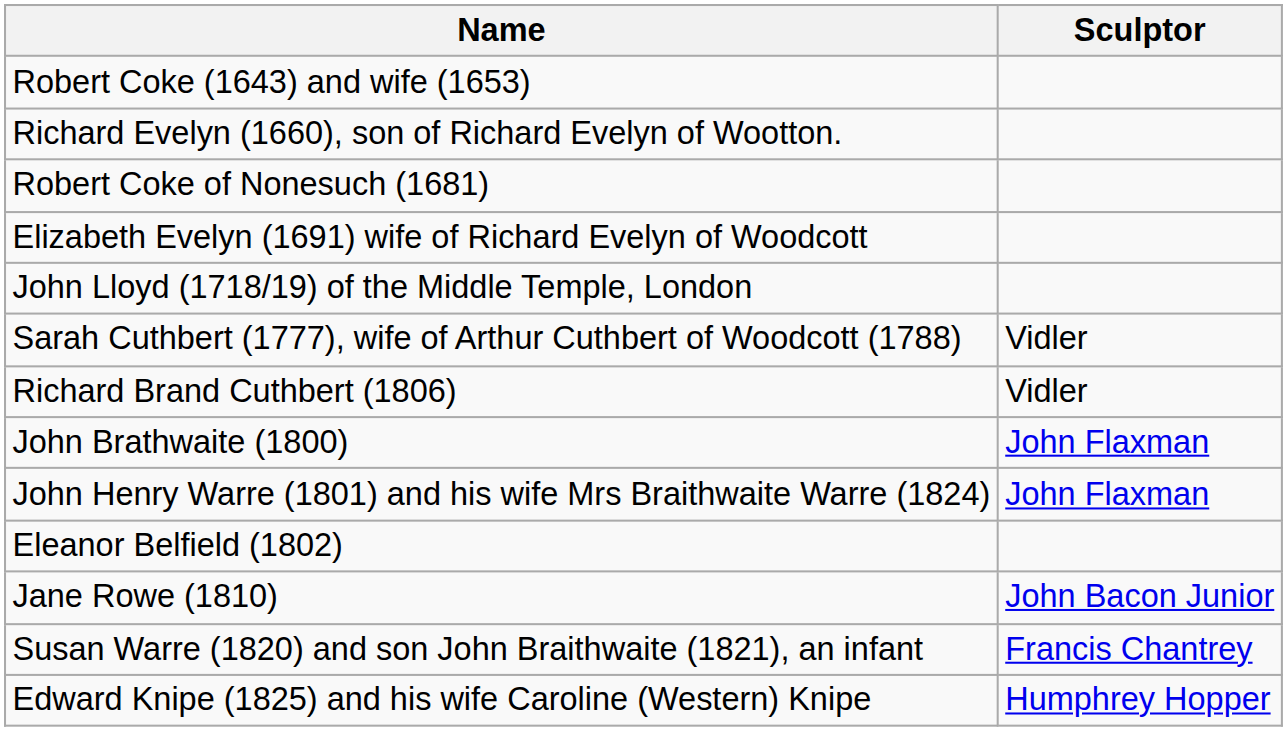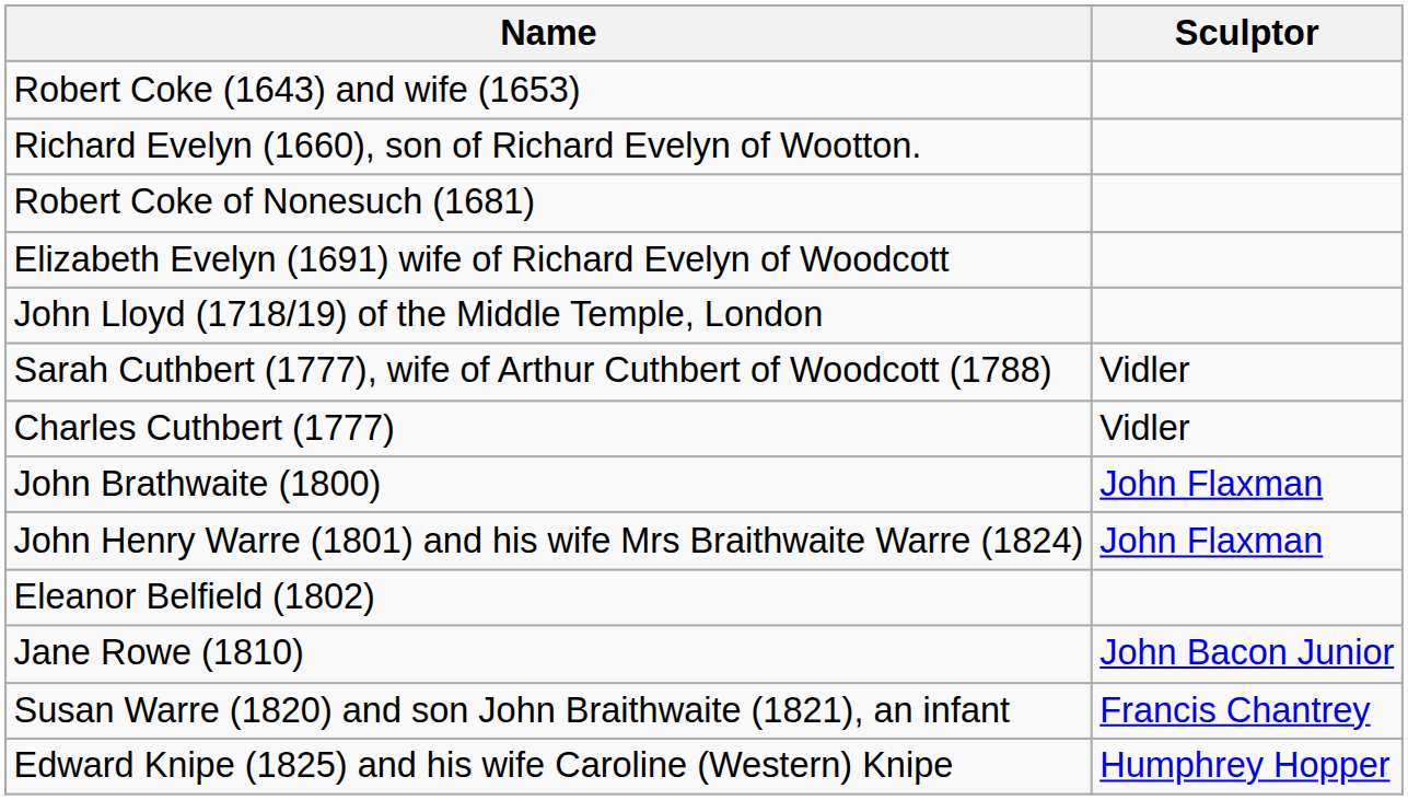 <table class="wikitable">
 <tr>
 <th>Name</th>
 <th>Sculptor</th>
 </tr>
 <tr>
 <td>Robert Coke (1643) and wife (1653)</td>
 <td></td>
 </tr>
 <tr>
 <td>Richard Evelyn (1660), son of Richard Evelyn of Wootton.</td>
 <td></td>
 </tr>
 <tr>
 <td>Robert Coke of Nonesuch (1681)</td>
 <td></td>
 </tr>
 <tr>
 <td>Elizabeth Evelyn (1691) wife of Richard Evelyn of Woodcott</td>
 <td></td>
 </tr>
 <tr>
 <td>John Lloyd (1718/19) of the Middle Temple, London</td>
 <td></td>
 </tr>
 <tr>
 <td>Sarah Cuthbert (1777), wife of Arthur Cuthbert of Woodcott (1788)</td>
 <td>Vidler</td>
 </tr>
 <tr>
-<td>Richard Brand Cuthbert (1806)</td>
+<td>Charles Cuthbert (1777)</td>
 <td>Vidler</td>
 </tr>
 <tr>
 <td>John Brathwaite (1800)</td>
 <td><a href='#'>John Flaxman</a></td>
 </tr>
 <tr>
 <td>John Henry Warre (1801) and his wife Mrs Braithwaite Warre (1824)</td>
 <td><a href='#'>John Flaxman</a></td>
 </tr>
 <tr>
 <td>Eleanor Belfield (1802)</td>
 <td></td>
 </tr>
 <tr>
 <td>Jane Rowe (1810)</td>
 <td><a href='#'>John Bacon Junior</a></td>
 </tr>
 <tr>
 <td>Susan Warre (1820) and son John Braithwaite (1821), an infant</td>
 <td><a href='#'>Francis Chantrey</a></td>
 </tr>
 <tr>
 <td>Edward Knipe (1825) and his wife Caroline (Western) Knipe</td>
 <td><a href='#'>Humphrey Hopper</a></td>
 </tr>
 </table>
